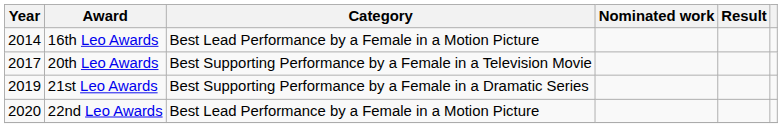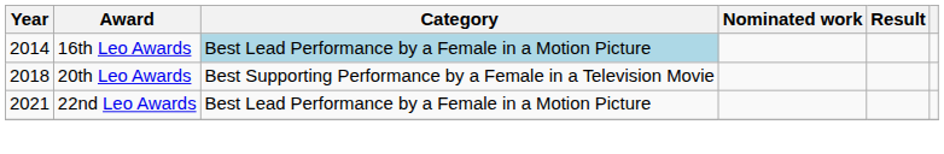 <table class="wikitable sortable">
 <tr>
 <th>Year</th>
 <th>Award</th>
 <th>Category</th>
 <th>Nominated work</th>
 <th>Result</th>
 <th class="unsortable"></th>
 </tr>
 <tr>
 <td>2014</td>
 <td>16th <a href='#'>Leo Awards</a></td>
-<td>Best Lead Performance by a Female in a Motion Picture</td>
+<td style="background: lightblue;">Best Lead Performance by a Female in a Motion Picture</td>
 <td></td>
 <td></td>
 <td style="text-align:center;"></td>
 </tr>
 <tr>
-<td>2017</td>
+<td>2018</td>
 <td>20th <a href='#'>Leo Awards</a></td>
 <td>Best Supporting Performance by a Female in a Television Movie</td>
 <td></td>
 <td></td>
 <td style="text-align:center;"></td>
 </tr>
 <tr>
-<td>2019</td>
-<td>21st <a href='#'>Leo Awards</a></td>
-<td>Best Supporting Performance by a Female in a Dramatic Series</td>
-<td></td>
-<td></td>
-<td style="text-align:center;"></td>
-</tr>
-<tr>
-<td>2020</td>
+<td>2021</td>
 <td>22nd <a href='#'>Leo Awards</a></td>
 <td>Best Lead Performance by a Female in a Motion Picture</td>
 <td></td>
 <td></td>
 <td style="text-align:center;"></td>
 </tr>
 <tr>
 </tr>
 </table>
